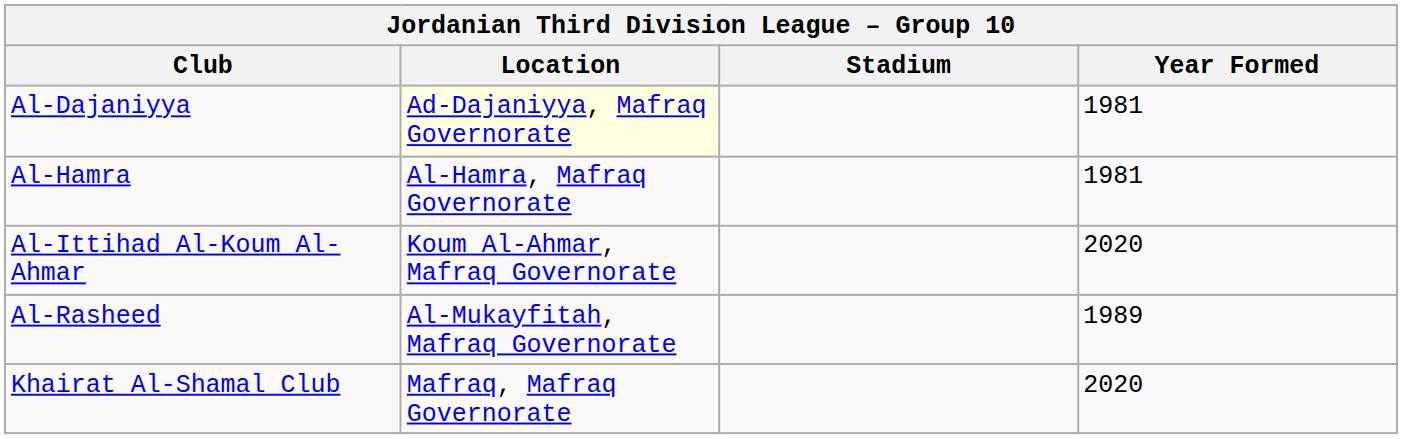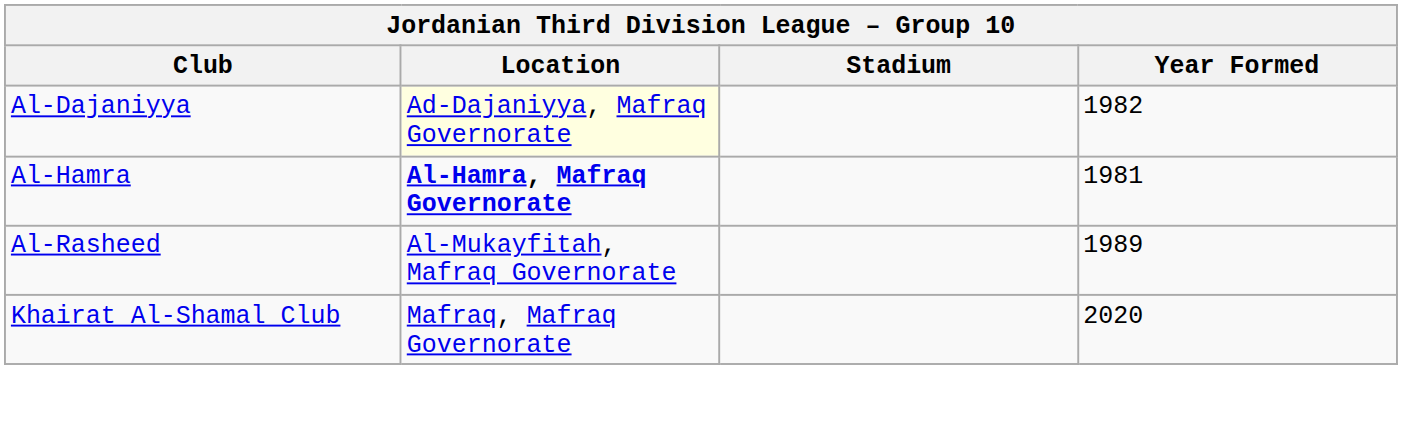 <table class="wikitable">
 <tr>
 <th colspan="4">Jordanian Third Division League – Group 10</th>
 </tr>
 <tr>
 <th style="width:200px;">Club</th>
 <th style="width:160px;">Location</th>
 <th style="width:180px;">Stadium</th>
 <th style="width:160px;">Year Formed</th>
 </tr>
 <tr style="vertical-align:top;">
 <td><a href='#'>Al-Dajaniyya</a></td>
 <td style="background: lightyellow;"><a href='#'>Ad-Dajaniyya</a>, <a href='#'>Mafraq Governorate</a></td>
 <td></td>
-<td>1981</td>
+<td>1982</td>
 </tr>
 <tr style="vertical-align:top;">
 <td><a href='#'>Al-Hamra</a></td>
-<td><a href='#'>Al-Hamra</a>, <a href='#'>Mafraq Governorate</a></td>
+<td><strong><a href='#'>Al-Hamra</a>, <a href='#'>Mafraq Governorate</a></strong></td>
 <td></td>
 <td>1981</td>
-</tr>
-<tr style="vertical-align:top;">
-<td><a href='#'>Al-Ittihad Al-Koum Al-Ahmar</a></td>
-<td><a href='#'>Koum Al-Ahmar</a>, <a href='#'>Mafraq Governorate</a></td>
-<td></td>
-<td>2020</td>
 </tr>
 <tr style="vertical-align:top;">
 <td><a href='#'>Al-Rasheed</a></td>
 <td><a href='#'>Al-Mukayfitah</a>, <a href='#'>Mafraq Governorate</a></td>
 <td></td>
 <td>1989</td>
 </tr>
 <tr style="vertical-align:top;">
 <td><a href='#'>Khairat Al-Shamal Club</a></td>
 <td><a href='#'>Mafraq</a>, <a href='#'>Mafraq Governorate</a></td>
 <td></td>
 <td>2020</td>
 </tr>
 </table>
